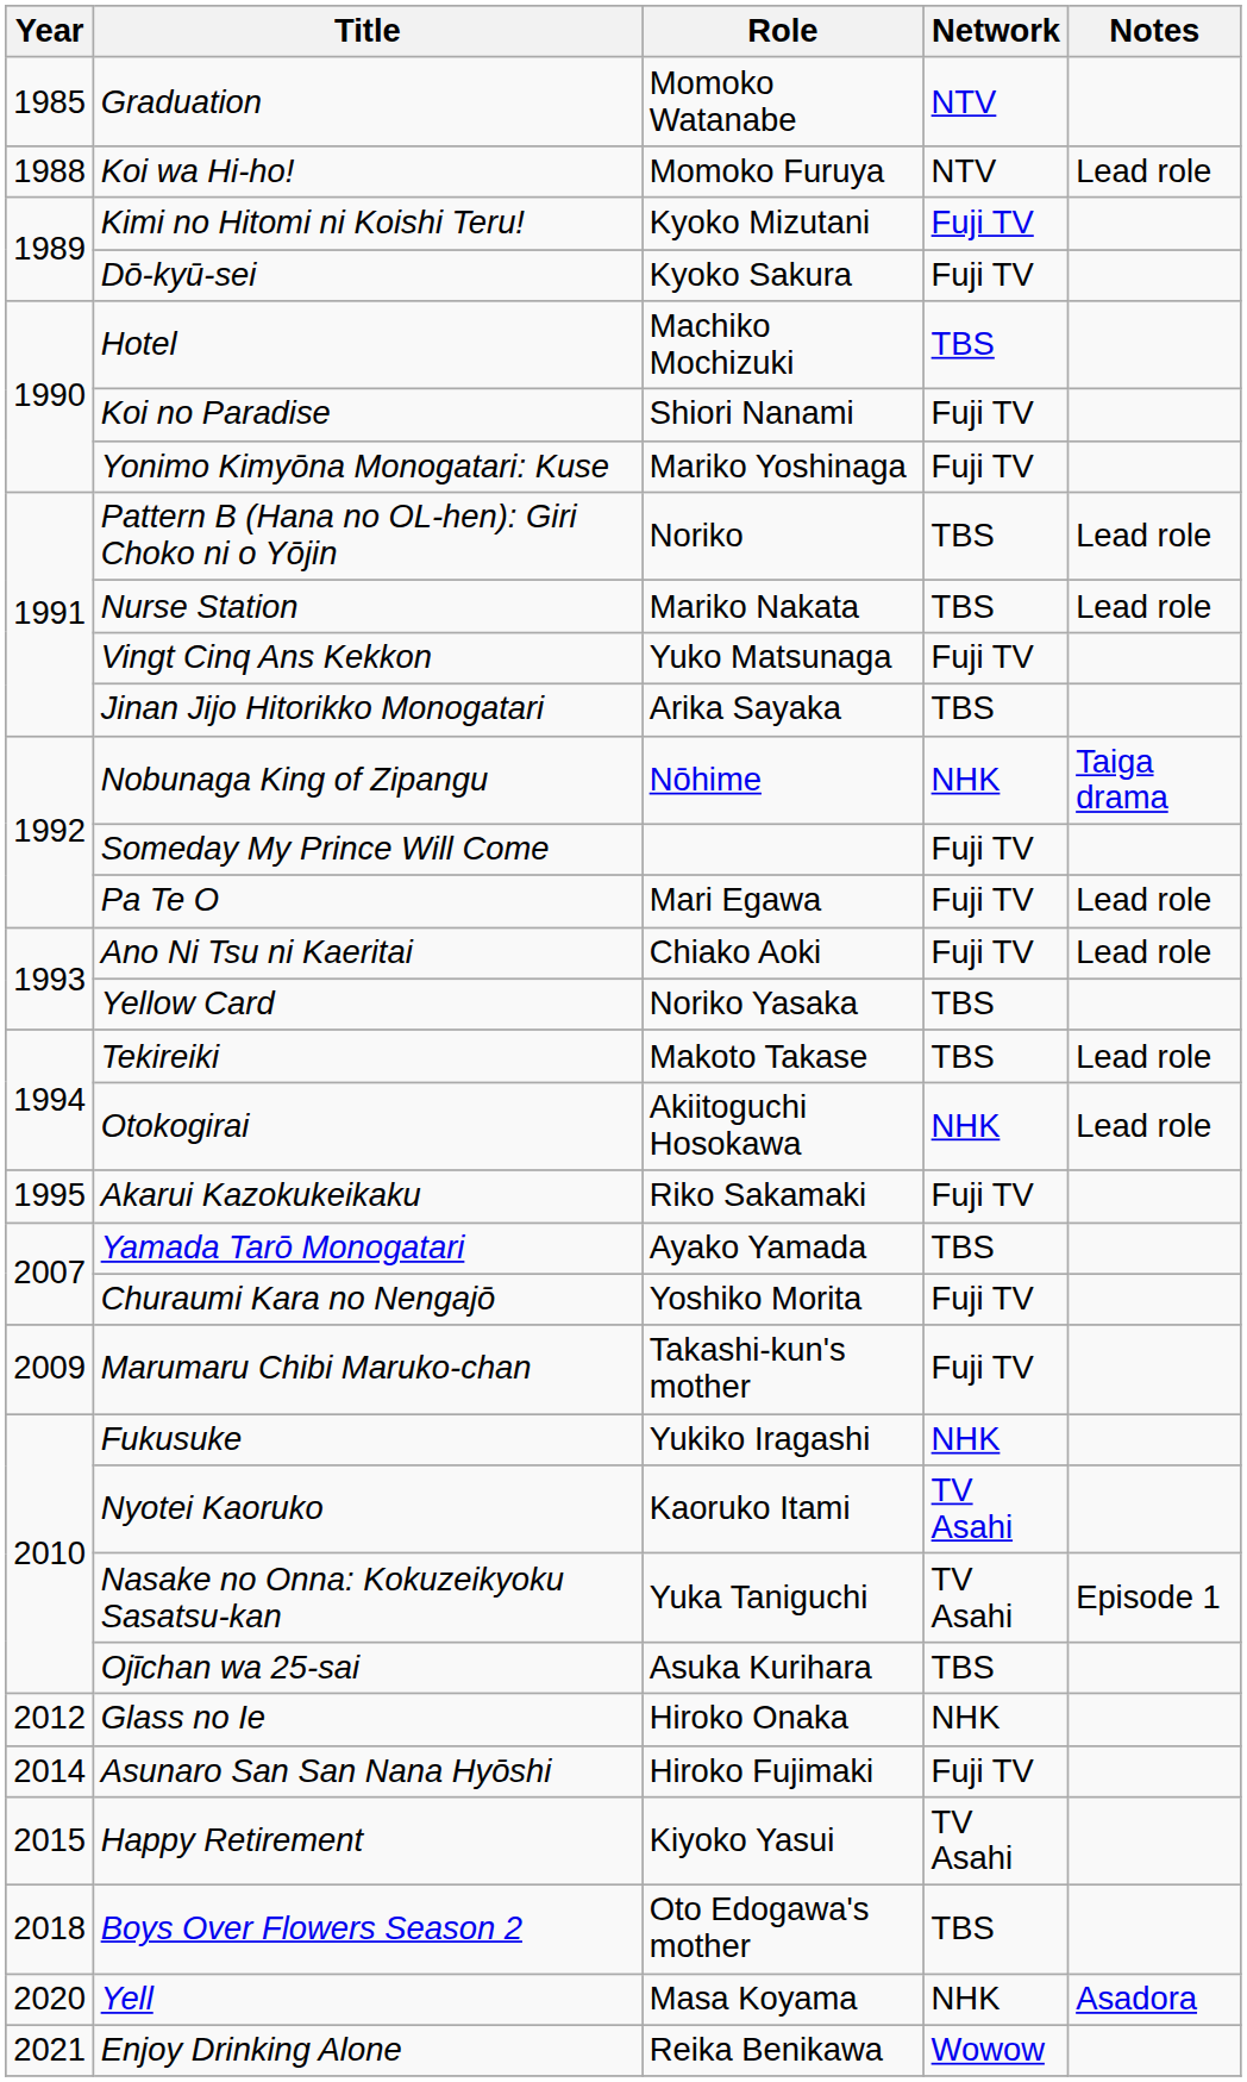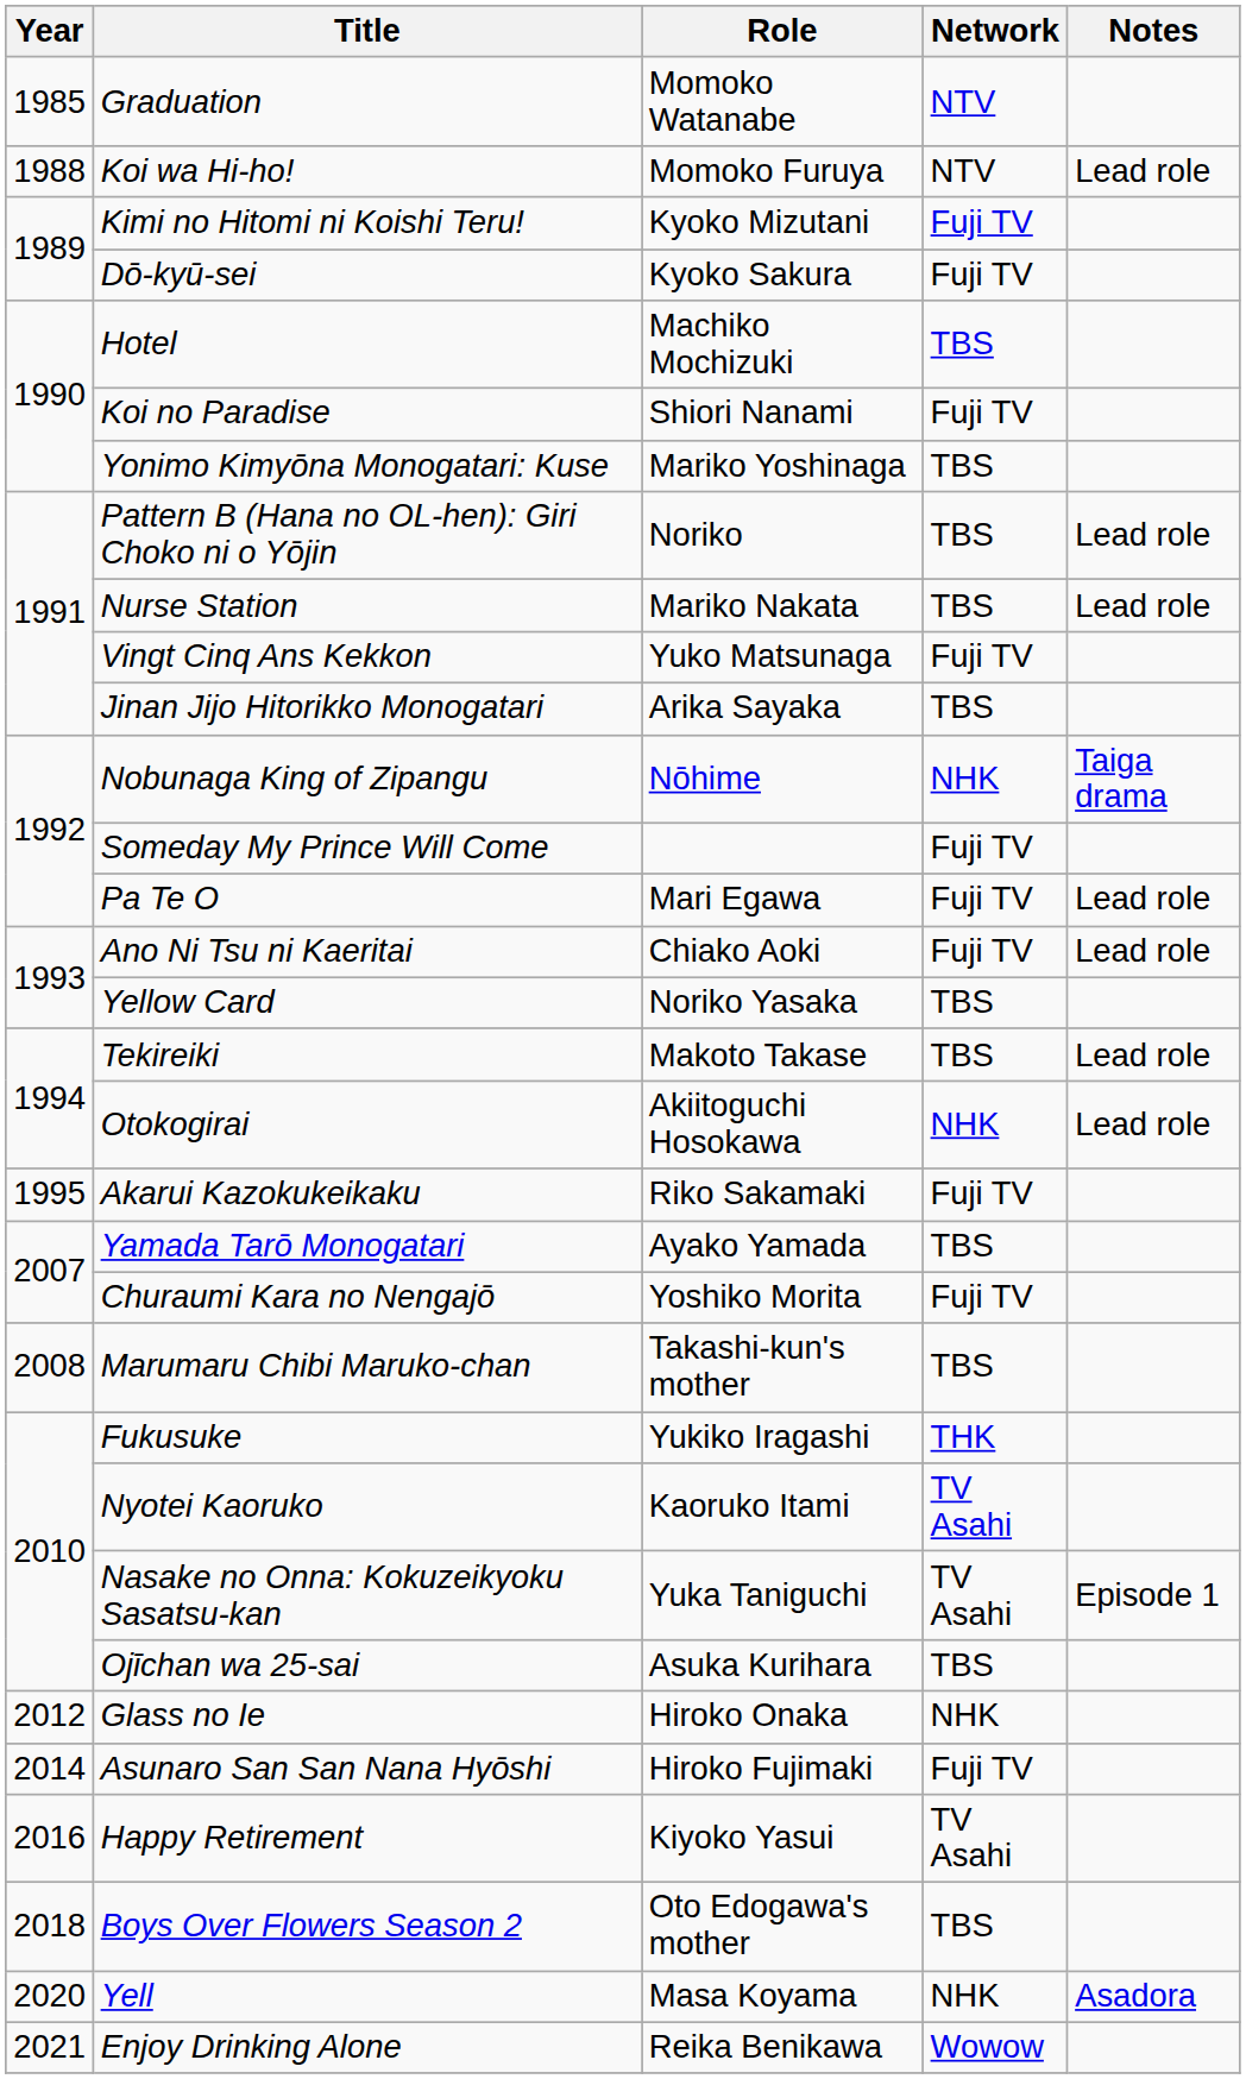 <table class="wikitable">
 <tr>
 <th>Year</th>
 <th>Title</th>
 <th>Role</th>
 <th>Network</th>
 <th>Notes</th>
 </tr>
 <tr>
 <td>1985</td>
 <td><em>Graduation</em></td>
 <td>Momoko Watanabe</td>
 <td><a href='#'>NTV</a></td>
 <td></td>
 </tr>
 <tr>
 <td>1988</td>
 <td><em>Koi wa Hi-ho!</em></td>
 <td>Momoko Furuya</td>
 <td>NTV</td>
 <td>Lead role</td>
 </tr>
 <tr>
 <td rowspan="2">1989</td>
 <td><em>Kimi no Hitomi ni Koishi Teru!</em></td>
 <td>Kyoko Mizutani</td>
 <td><a href='#'>Fuji TV</a></td>
 <td></td>
 </tr>
 <tr>
 <td><em>Dō-kyū-sei</em></td>
 <td>Kyoko Sakura</td>
 <td>Fuji TV</td>
 <td></td>
 </tr>
 <tr>
 <td rowspan="3">1990</td>
 <td><em>Hotel</em></td>
 <td>Machiko Mochizuki</td>
 <td><a href='#'>TBS</a></td>
 <td></td>
 </tr>
 <tr>
 <td><em>Koi no Paradise</em></td>
 <td>Shiori Nanami</td>
 <td>Fuji TV</td>
 <td></td>
 </tr>
 <tr>
 <td><em>Yonimo Kimyōna Monogatari: Kuse</em></td>
 <td>Mariko Yoshinaga</td>
-<td>Fuji TV</td>
+<td>TBS</td>
 <td></td>
 </tr>
 <tr>
 <td rowspan="4">1991</td>
 <td><em>Pattern B (Hana no OL-hen): Giri Choko ni o Yōjin</em></td>
 <td>Noriko</td>
 <td>TBS</td>
 <td>Lead role</td>
 </tr>
 <tr>
 <td><em>Nurse Station</em></td>
 <td>Mariko Nakata</td>
 <td>TBS</td>
 <td>Lead role</td>
 </tr>
 <tr>
 <td><em>Vingt Cinq Ans Kekkon</em></td>
 <td>Yuko Matsunaga</td>
 <td>Fuji TV</td>
 <td></td>
 </tr>
 <tr>
 <td><em>Jinan Jijo Hitorikko Monogatari</em></td>
 <td>Arika Sayaka</td>
 <td>TBS</td>
 <td></td>
 </tr>
 <tr>
 <td rowspan="3">1992</td>
 <td><em>Nobunaga King of Zipangu</em></td>
 <td><a href='#'>Nōhime</a></td>
 <td><a href='#'>NHK</a></td>
 <td><a href='#'>Taiga drama</a></td>
 </tr>
 <tr>
 <td><em>Someday My Prince Will Come</em></td>
 <td></td>
 <td>Fuji TV</td>
 <td></td>
 </tr>
 <tr>
 <td><em>Pa Te O</em></td>
 <td>Mari Egawa</td>
 <td>Fuji TV</td>
 <td>Lead role</td>
 </tr>
 <tr>
 <td rowspan="2">1993</td>
 <td><em>Ano Ni Tsu ni Kaeritai</em></td>
 <td>Chiako Aoki</td>
 <td>Fuji TV</td>
 <td>Lead role</td>
 </tr>
 <tr>
 <td><em>Yellow Card</em></td>
 <td>Noriko Yasaka</td>
 <td>TBS</td>
 <td></td>
 </tr>
 <tr>
 <td rowspan="2">1994</td>
 <td><em>Tekireiki</em></td>
 <td>Makoto Takase</td>
 <td>TBS</td>
 <td>Lead role</td>
 </tr>
 <tr>
 <td><em>Otokogirai</em></td>
 <td>Akiitoguchi Hosokawa</td>
 <td><a href='#'>NHK</a></td>
 <td>Lead role</td>
 </tr>
 <tr>
 <td>1995</td>
 <td><em>Akarui Kazokukeikaku</em></td>
 <td>Riko Sakamaki</td>
 <td>Fuji TV</td>
 <td></td>
 </tr>
 <tr>
 <td rowspan="2">2007</td>
 <td><em><a href='#'>Yamada Tarō Monogatari</a></em></td>
 <td>Ayako Yamada</td>
 <td>TBS</td>
 <td></td>
 </tr>
 <tr>
 <td><em>Churaumi Kara no Nengajō</em></td>
 <td>Yoshiko Morita</td>
 <td>Fuji TV</td>
 <td></td>
 </tr>
 <tr>
-<td>2009</td>
+<td>2008</td>
 <td><em>Marumaru Chibi Maruko-chan</em></td>
 <td>Takashi-kun's mother</td>
-<td>Fuji TV</td>
+<td>TBS</td>
 <td></td>
 </tr>
 <tr>
 <td rowspan="4">2010</td>
 <td><em>Fukusuke</em></td>
 <td>Yukiko Iragashi</td>
-<td><a href='#'>NHK</a></td>
+<td><a href='#'>THK</a></td>
 <td></td>
 </tr>
 <tr>
 <td><em>Nyotei Kaoruko</em></td>
 <td>Kaoruko Itami</td>
 <td><a href='#'>TV Asahi</a></td>
 <td></td>
 </tr>
 <tr>
 <td><em>Nasake no Onna: Kokuzeikyoku Sasatsu-kan</em></td>
 <td>Yuka Taniguchi</td>
 <td>TV Asahi</td>
 <td>Episode 1</td>
 </tr>
 <tr>
 <td><em>Ojīchan wa 25-sai</em></td>
 <td>Asuka Kurihara</td>
 <td>TBS</td>
 <td></td>
 </tr>
 <tr>
 <td>2012</td>
 <td><em>Glass no Ie</em></td>
 <td>Hiroko Onaka</td>
 <td>NHK</td>
 <td></td>
 </tr>
 <tr>
 <td>2014</td>
 <td><em>Asunaro San San Nana Hyōshi</em></td>
 <td>Hiroko Fujimaki</td>
 <td>Fuji TV</td>
 <td></td>
 </tr>
 <tr>
-<td>2015</td>
+<td>2016</td>
 <td><em>Happy Retirement</em></td>
 <td>Kiyoko Yasui</td>
 <td>TV Asahi</td>
 <td></td>
 </tr>
 <tr>
 <td>2018</td>
 <td><em><a href='#'>Boys Over Flowers Season 2</a></em></td>
 <td>Oto Edogawa's mother</td>
 <td>TBS</td>
 <td></td>
 </tr>
 <tr>
 <td>2020</td>
 <td><em><a href='#'>Yell</a></em></td>
 <td>Masa Koyama</td>
 <td>NHK</td>
 <td><a href='#'>Asadora</a></td>
 </tr>
 <tr>
 <td>2021</td>
 <td><em>Enjoy Drinking Alone</em></td>
 <td>Reika Benikawa</td>
 <td><a href='#'>Wowow</a></td>
 <td></td>
 </tr>
 </table>
